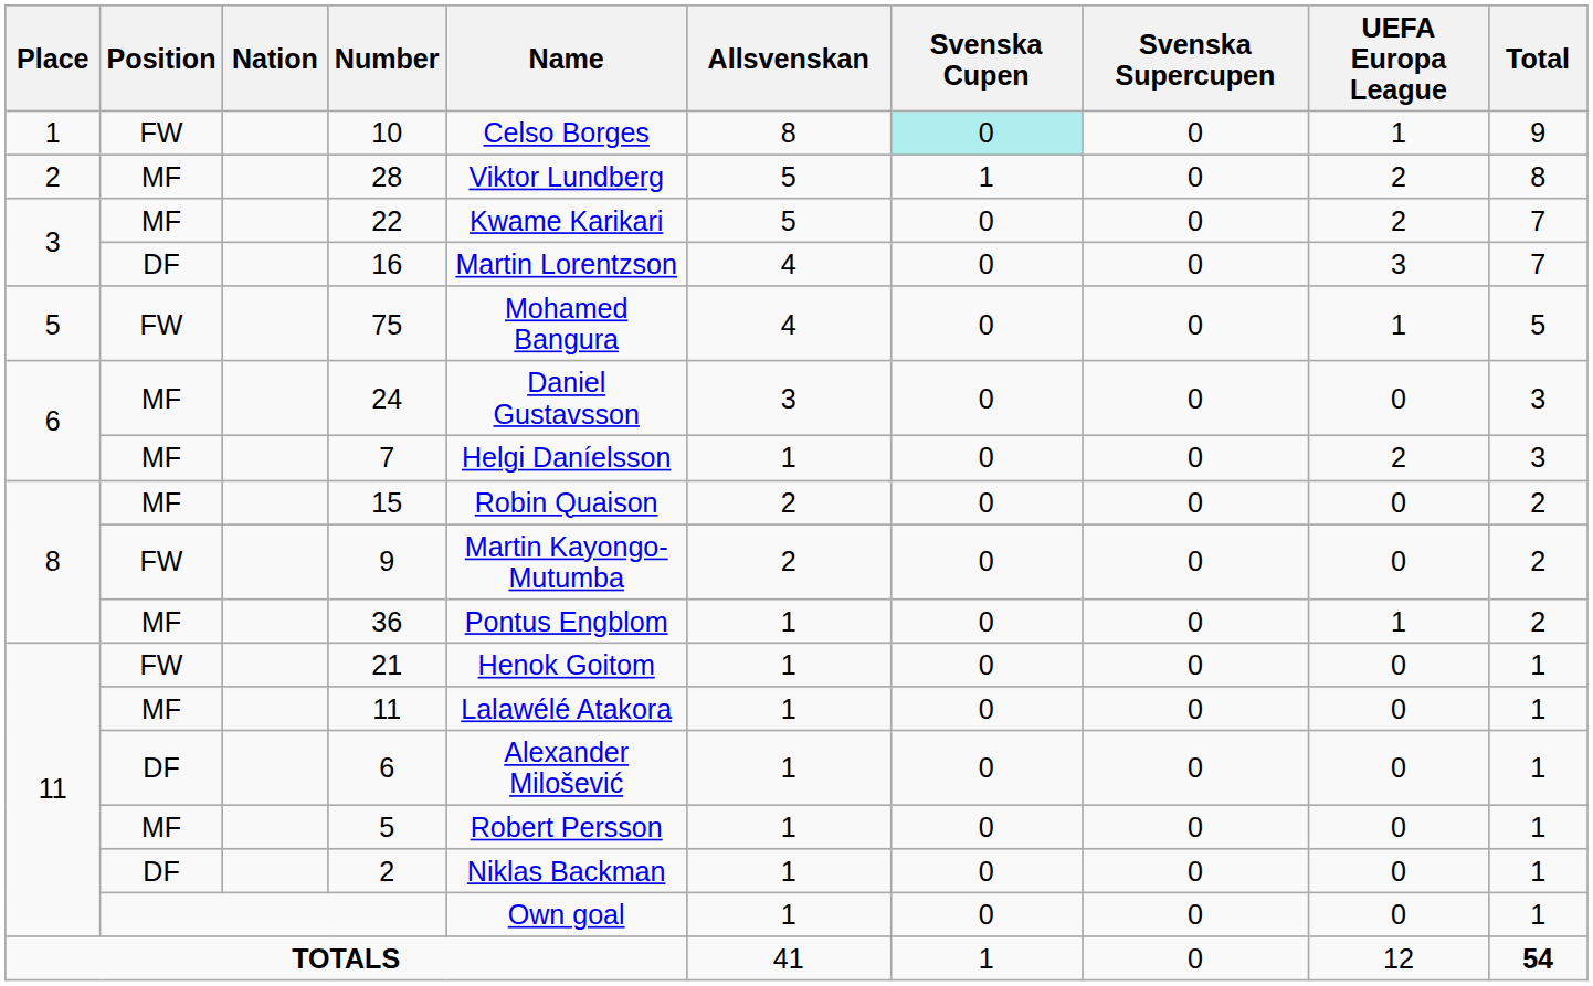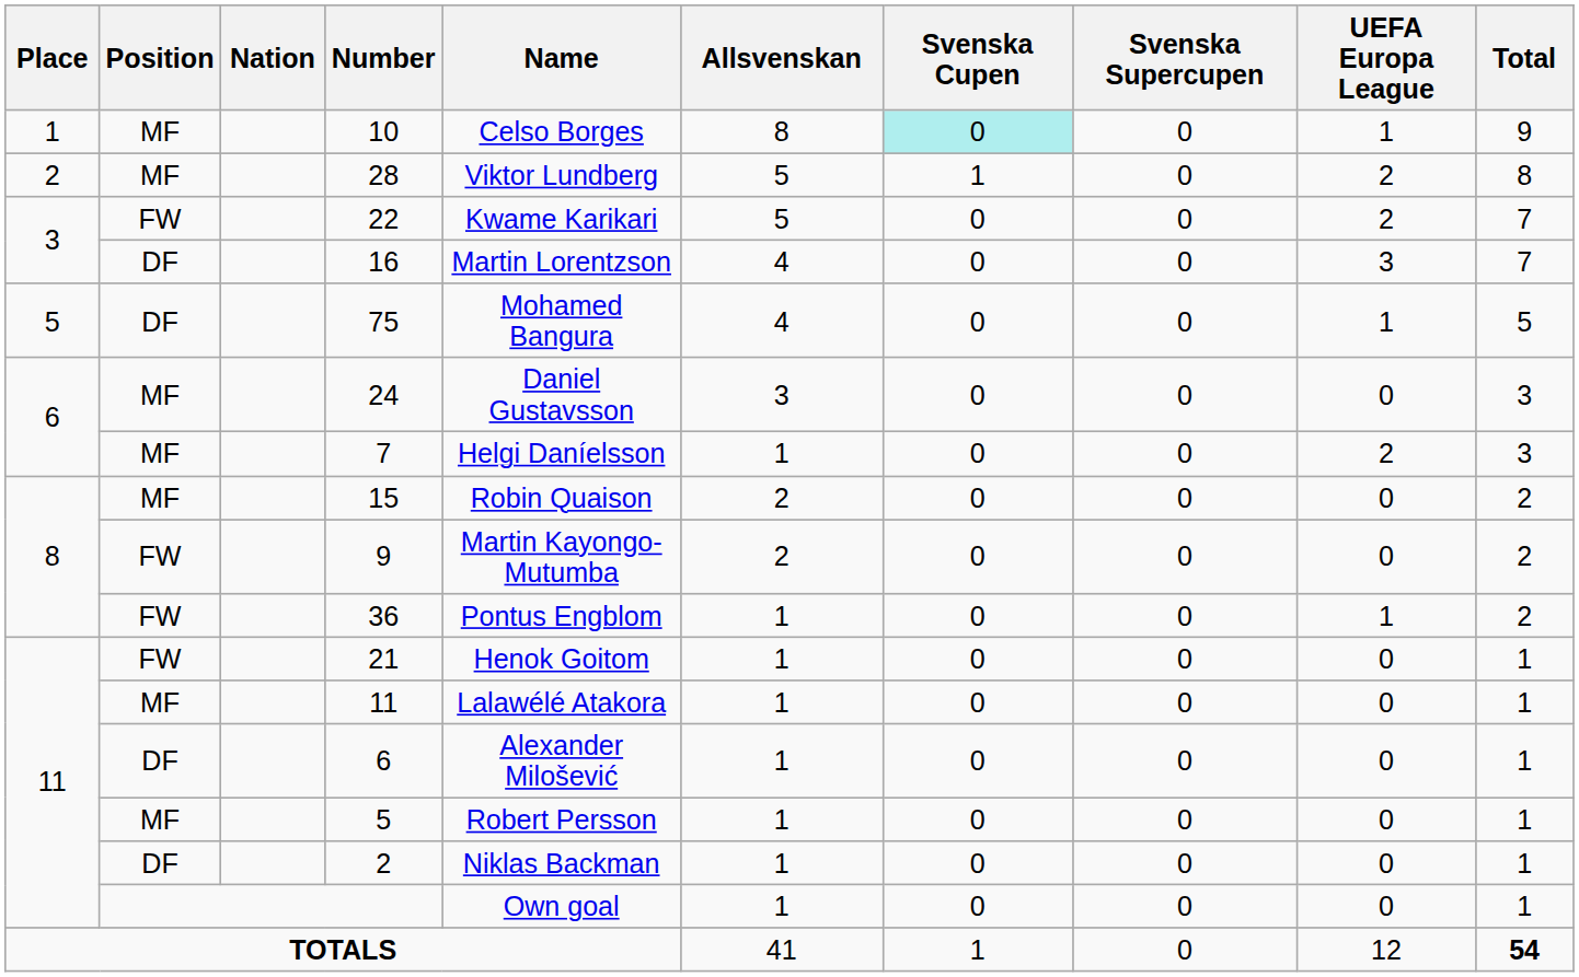 <table class="wikitable" style="font-size: 95%; text-align: center;">
 <tr>
 <th width=60>Place</th>
 <th width=60>Position</th>
 <th width=60>Nation</th>
 <th width=60>Number</th>
 <th width=250>Name</th>
 <th width=150>Allsvenskan</th>
 <th width=200>Svenska Cupen</th>
 <th width=200>Svenska Supercupen</th>
 <th width=200>UEFA Europa League</th>
 <th width=80><strong>Total</strong></th>
 </tr>
 <tr>
 <td>1</td>
-<td>FW</td>
+<td>MF</td>
 <td></td>
 <td>10</td>
 <td><a href='#'>Celso Borges</a></td>
 <td>8</td>
 <td style="background: paleturquoise;">0</td>
 <td>0</td>
 <td>1</td>
 <td>9</td>
 </tr>
 <tr>
 <td>2</td>
 <td>MF</td>
 <td></td>
 <td>28</td>
 <td><a href='#'>Viktor Lundberg</a></td>
 <td>5</td>
 <td>1</td>
 <td>0</td>
 <td>2</td>
 <td>8</td>
 </tr>
 <tr>
 <td rowspan="2">3</td>
-<td>MF</td>
+<td>FW</td>
 <td></td>
 <td>22</td>
 <td><a href='#'>Kwame Karikari</a></td>
 <td>5</td>
 <td>0</td>
 <td>0</td>
 <td>2</td>
 <td>7</td>
 </tr>
 <tr>
 <td>DF</td>
 <td></td>
 <td>16</td>
 <td><a href='#'>Martin Lorentzson</a></td>
 <td>4</td>
 <td>0</td>
 <td>0</td>
 <td>3</td>
 <td>7</td>
 </tr>
 <tr>
 <td>5</td>
-<td>FW</td>
+<td>DF</td>
 <td></td>
 <td>75</td>
 <td><a href='#'>Mohamed Bangura</a></td>
 <td>4</td>
 <td>0</td>
 <td>0</td>
 <td>1</td>
 <td>5</td>
 </tr>
 <tr>
 <td rowspan="2">6</td>
 <td>MF</td>
 <td></td>
 <td>24</td>
 <td><a href='#'>Daniel Gustavsson</a></td>
 <td>3</td>
 <td>0</td>
 <td>0</td>
 <td>0</td>
 <td>3</td>
 </tr>
 <tr>
 <td>MF</td>
 <td></td>
 <td>7</td>
 <td><a href='#'>Helgi Daníelsson</a></td>
 <td>1</td>
 <td>0</td>
 <td>0</td>
 <td>2</td>
 <td>3</td>
 </tr>
 <tr>
 <td rowspan="3">8</td>
 <td>MF</td>
 <td></td>
 <td>15</td>
 <td><a href='#'>Robin Quaison</a></td>
 <td>2</td>
 <td>0</td>
 <td>0</td>
 <td>0</td>
 <td>2</td>
 </tr>
 <tr>
 <td>FW</td>
 <td></td>
 <td>9</td>
 <td><a href='#'>Martin Kayongo-Mutumba</a></td>
 <td>2</td>
 <td>0</td>
 <td>0</td>
 <td>0</td>
 <td>2</td>
 </tr>
 <tr>
-<td>MF</td>
+<td>FW</td>
 <td></td>
 <td>36</td>
 <td><a href='#'>Pontus Engblom</a></td>
 <td>1</td>
 <td>0</td>
 <td>0</td>
 <td>1</td>
 <td>2</td>
 </tr>
 <tr>
 <td rowspan="6">11</td>
 <td>FW</td>
 <td></td>
 <td>21</td>
 <td><a href='#'>Henok Goitom</a></td>
 <td>1</td>
 <td>0</td>
 <td>0</td>
 <td>0</td>
 <td>1</td>
 </tr>
 <tr>
 <td>MF</td>
 <td></td>
 <td>11</td>
 <td><a href='#'>Lalawélé Atakora</a></td>
 <td>1</td>
 <td>0</td>
 <td>0</td>
 <td>0</td>
 <td>1</td>
 </tr>
 <tr>
 <td>DF</td>
 <td></td>
 <td>6</td>
 <td><a href='#'>Alexander Milošević</a></td>
 <td>1</td>
 <td>0</td>
 <td>0</td>
 <td>0</td>
 <td>1</td>
 </tr>
 <tr>
 <td>MF</td>
 <td></td>
 <td>5</td>
 <td><a href='#'>Robert Persson</a></td>
 <td>1</td>
 <td>0</td>
 <td>0</td>
 <td>0</td>
 <td>1</td>
 </tr>
 <tr>
 <td>DF</td>
 <td></td>
 <td>2</td>
 <td><a href='#'>Niklas Backman</a></td>
 <td>1</td>
 <td>0</td>
 <td>0</td>
 <td>0</td>
 <td>1</td>
 </tr>
 <tr>
 <td colspan="3"></td>
 <td><a href='#'>Own goal</a></td>
 <td>1</td>
 <td>0</td>
 <td>0</td>
 <td>0</td>
 <td>1</td>
 </tr>
 <tr>
 <td colspan="5"><strong>TOTALS</strong></td>
 <td>41</td>
 <td>1</td>
 <td>0</td>
 <td>12</td>
 <td><strong>54</strong></td>
 </tr>
 </table>
